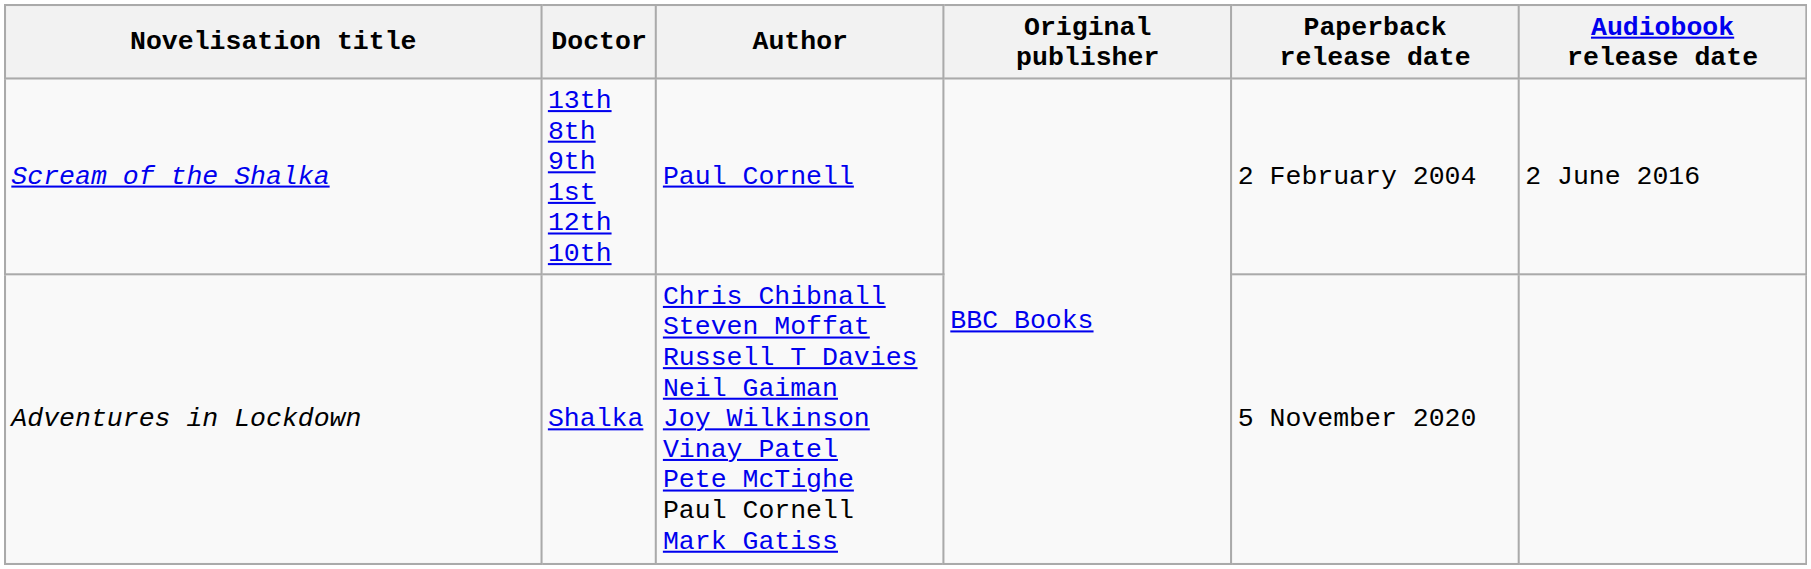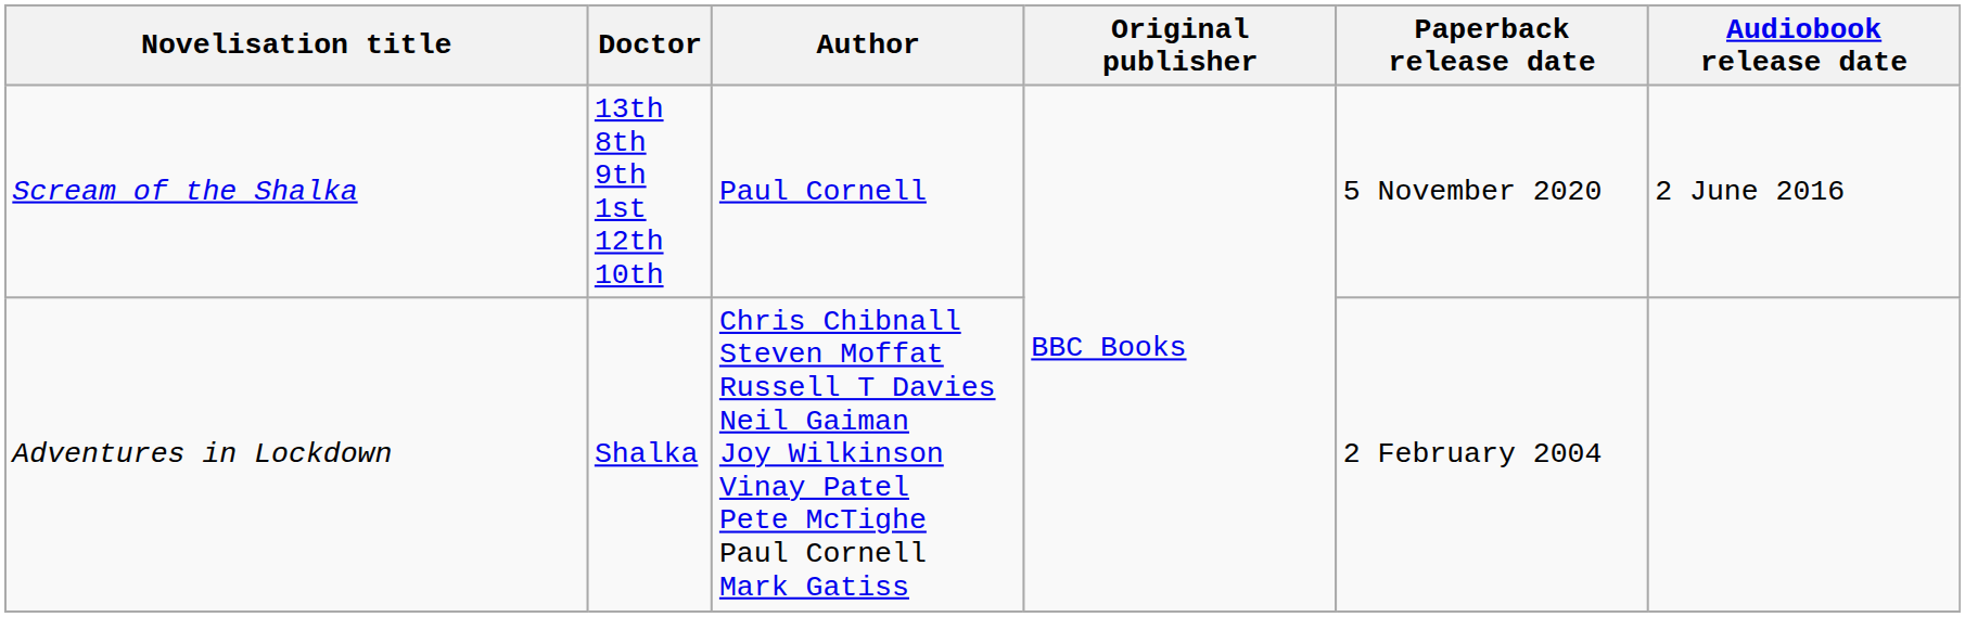 <table class="wikitable sortable" style="width:100%;">
 <tr>
 <th style="width:28%;">Novelisation title</th>
 <th style="width:6%;">Doctor</th>
 <th style="width:15%;">Author</th>
 <th style="width:15%;" data-sort-type=date>Original publisher</th>
 <th style="width:15%;" data-sort-type=date>Paperback <br>release date</th>
 <th style="width:15%;" data-sort-type=date><a href='#'>Audiobook</a> <br>release date</th>
 </tr>
 <tr>
 <td><em><a href='#'>Scream of the Shalka</a></em></td>
 <td><a href='#'>13th</a><br><a href='#'>8th</a><br><a href='#'>9th</a><br><a href='#'>1st</a><br><a href='#'>12th</a><br><a href='#'>10th</a></td>
 <td data-sort-value="Cornell, Paul"><a href='#'>Paul Cornell</a></td>
 <td rowspan="2"><a href='#'>BBC Books</a></td>
-<td>2 February 2004</td>
+<td>5 November 2020</td>
 <td>2 June 2016</td>
 </tr>
 <tr>
 <td><em>Adventures in Lockdown</em></td>
 <td><a href='#'>Shalka</a></td>
 <td data-sort-value="Chibnall, Chris"><a href='#'>Chris Chibnall</a><br><a href='#'>Steven Moffat</a><br><a href='#'>Russell T Davies</a><br><a href='#'>Neil Gaiman</a><br><a href='#'>Joy Wilkinson</a><br><a href='#'>Vinay Patel</a><br><a href='#'>Pete McTighe</a><br>Paul Cornell<br><a href='#'>Mark Gatiss</a></td>
-<td>5 November 2020</td>
+<td>2 February 2004</td>
 <td></td>
 </tr>
 </table>
